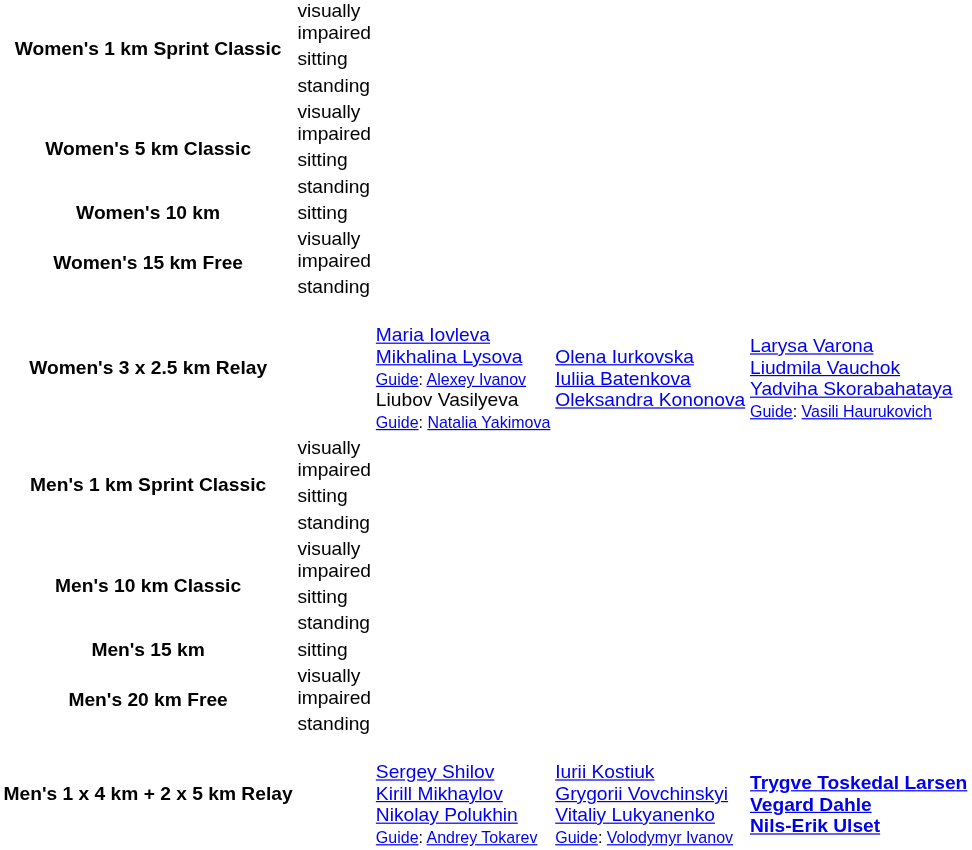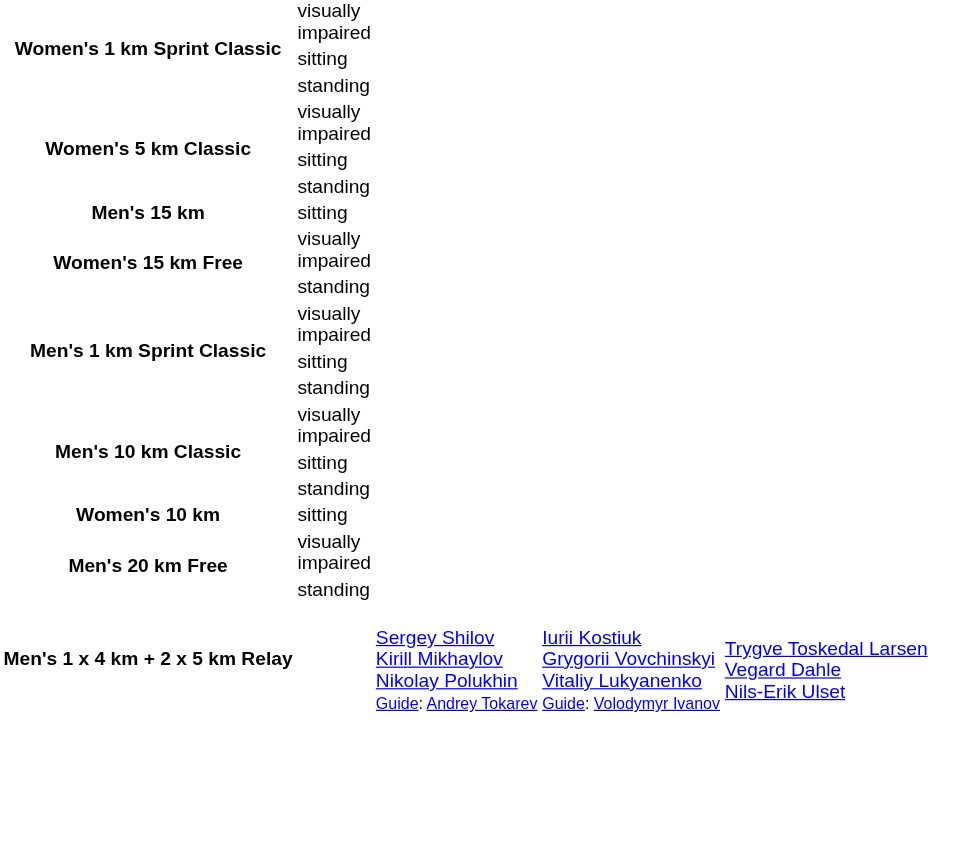 <table>
 <tr>
 <th scope="row" rowspan="3">Women's 1 km Sprint Classic<br></th>
 <td>visually <br>impaired</td>
 <td></td>
 <td></td>
 <td></td>
 </tr>
 <tr>
 <td>sitting</td>
 <td></td>
 <td></td>
 <td></td>
 </tr>
 <tr>
 <td>standing</td>
 <td></td>
 <td></td>
 <td></td>
 </tr>
 <tr>
 <th scope="row" rowspan="3">Women's 5 km Classic<br></th>
 <td>visually <br>impaired</td>
 <td></td>
 <td></td>
 <td></td>
 </tr>
 <tr>
 <td>sitting</td>
 <td></td>
 <td></td>
 <td></td>
 </tr>
 <tr>
 <td>standing</td>
 <td></td>
 <td></td>
 <td></td>
 </tr>
 <tr>
-<th scope="row" rowspan="1">Women's 10 km <br></th>
+<th scope="row" rowspan="1">Men's 15 km <br></th>
 <td>sitting</td>
 <td></td>
 <td></td>
 <td></td>
 </tr>
 <tr>
 <th scope="row" rowspan="2">Women's 15 km Free<br></th>
 <td>visually <br>impaired</td>
 <td></td>
 <td></td>
 <td></td>
 </tr>
 <tr>
 <td>standing</td>
 <td></td>
 <td></td>
 <td></td>
-</tr>
-<tr>
-<th scope="row">Women's 3 x 2.5 km Relay <br></th>
-<td></td>
-<td><em></em><br><a href='#'>Maria Iovleva</a><br><a href='#'>Mikhalina Lysova</a><br><small><a href='#'>Guide</a>: <a href='#'>Alexey Ivanov</a></small><br>Liubov Vasilyeva<br><small><a href='#'>Guide</a>: <a href='#'>Natalia Yakimova</a></small></td>
-<td><em></em><br><a href='#'>Olena Iurkovska</a><br><a href='#'>Iuliia Batenkova</a><br><a href='#'>Oleksandra Kononova</a></td>
-<td><em></em><br><a href='#'>Larysa Varona</a><br><a href='#'>Liudmila Vauchok</a><br><a href='#'>Yadviha Skorabahataya</a><br><small><a href='#'>Guide</a>: <a href='#'>Vasili Haurukovich</a></small></td>
 </tr>
 <tr>
 <th scope="row" rowspan="3">Men's 1 km Sprint Classic<br></th>
 <td>visually <br>impaired</td>
 <td></td>
 <td></td>
 <td></td>
 </tr>
 <tr>
 <td>sitting</td>
 <td></td>
 <td></td>
 <td></td>
 </tr>
 <tr>
 <td>standing</td>
 <td></td>
 <td></td>
 <td></td>
 </tr>
 <tr>
 <th scope="row" rowspan="3">Men's 10 km Classic<br></th>
 <td>visually <br>impaired</td>
 <td></td>
 <td></td>
 <td></td>
 </tr>
 <tr>
 <td>sitting</td>
 <td></td>
 <td></td>
 <td></td>
 </tr>
 <tr>
 <td>standing</td>
 <td></td>
 <td></td>
 <td></td>
 </tr>
 <tr>
-<th scope="row" rowspan="1">Men's 15 km <br></th>
+<th scope="row" rowspan="1">Women's 10 km <br></th>
 <td>sitting</td>
 <td></td>
 <td></td>
 <td></td>
 </tr>
 <tr>
 <th scope="row" rowspan="2">Men's 20 km Free<br></th>
 <td>visually <br>impaired</td>
 <td></td>
 <td></td>
 <td></td>
 </tr>
 <tr>
 <td>standing</td>
 <td></td>
 <td></td>
 <td></td>
 </tr>
 <tr>
 <th scope="row">Men's 1 x 4 km + 2 x 5 km Relay <br></th>
 <td></td>
 <td><em></em><br><a href='#'>Sergey Shilov</a><br><a href='#'>Kirill Mikhaylov</a><br><a href='#'>Nikolay Polukhin</a><br><small><a href='#'>Guide</a>: <a href='#'>Andrey Tokarev</a></small></td>
 <td><em></em><br><a href='#'>Iurii Kostiuk</a><br><a href='#'>Grygorii Vovchinskyi</a><br><a href='#'>Vitaliy Lukyanenko</a><br><small><a href='#'>Guide</a>: <a href='#'>Volodymyr Ivanov</a></small></td>
-<td><strong><em></em><br><a href='#'>Trygve Toskedal Larsen</a><br><a href='#'>Vegard Dahle</a><br><a href='#'>Nils-Erik Ulset</a></strong></td>
+<td><em></em><br><a href='#'>Trygve Toskedal Larsen</a><br><a href='#'>Vegard Dahle</a><br><a href='#'>Nils-Erik Ulset</a></td>
 </tr>
 </table>
